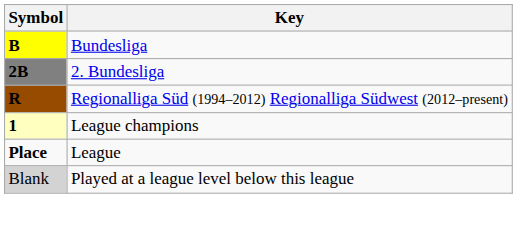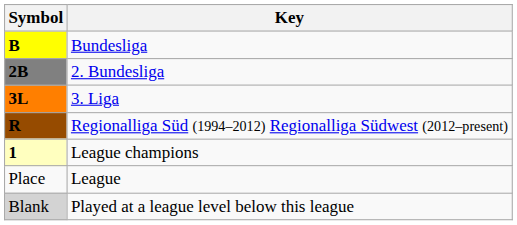 <table class="wikitable" align="center">
 <tr>
 <th>Symbol</th>
 <th>Key</th>
 </tr>
 <tr>
 <td style="background:#FFFF00"><strong>B</strong></td>
 <td><a href='#'>Bundesliga</a></td>
 </tr>
 <tr>
 <td style="background:#808080"><strong>2B</strong></td>
 <td><a href='#'>2. Bundesliga</a></td>
 </tr>
 <tr>
+<td style="background:#FF7F00"><strong>3L</strong></td>
+<td><a href='#'>3. Liga</a></td>
+</tr>
+<tr>
 <td style="background:#964B00"><strong>R</strong></td>
 <td><a href='#'>Regionalliga Süd</a> <small>(1994–2012)</small>  <a href='#'>Regionalliga Südwest</a> <small>(2012–present)</small></td>
 </tr>
 <tr>
 <td style="background:#ffffbf"><strong>1</strong></td>
 <td>League champions</td>
 </tr>
 <tr>
-<td><strong>Place</strong></td>
+<td>Place</td>
 <td>League</td>
 </tr>
 <tr>
 <td style="background: lightgrey;">Blank</td>
 <td>Played at a league level below this league</td>
 </tr>
 </table>
